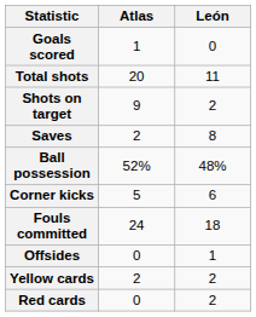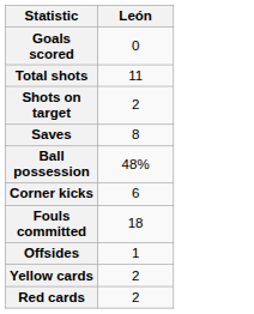 <table class="wikitable plainrowheaders" style="text-align:center">
 <tr>
 <th scope="col" style="width:100px">Statistic</th>
-<th scope="col" style="width:80px">Atlas</th>
 <th scope="col" style="width:80px">León</th>
 </tr>
 <tr>
 <th scope=row>Goals scored</th>
-<td>1</td>
 <td>0</td>
 </tr>
 <tr>
 <th scope=row>Total shots</th>
-<td>20</td>
 <td>11</td>
 </tr>
 <tr>
 <th scope=row>Shots on target</th>
-<td>9</td>
 <td>2</td>
 </tr>
 <tr>
 <th scope=row>Saves</th>
-<td>2</td>
 <td>8</td>
 </tr>
 <tr>
 <th scope=row>Ball possession</th>
-<td>52%</td>
 <td>48%</td>
 </tr>
 <tr>
 <th scope=row>Corner kicks</th>
-<td>5</td>
 <td>6</td>
 </tr>
 <tr>
 <th scope=row>Fouls committed</th>
-<td>24</td>
 <td>18</td>
 </tr>
 <tr>
 <th scope=row>Offsides</th>
-<td>0</td>
 <td>1</td>
 </tr>
 <tr>
 <th scope=row>Yellow cards</th>
 <td>2</td>
-<td>2</td>
 </tr>
 <tr>
 <th scope=row>Red cards</th>
-<td>0</td>
 <td>2</td>
 </tr>
 </table>
